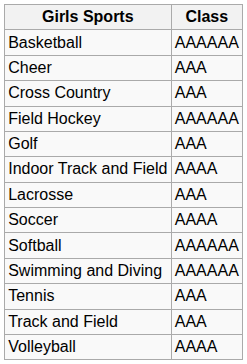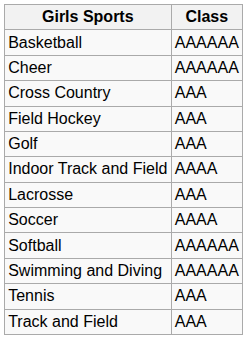 <table class="wikitable">
 <tr>
 <th>Girls Sports</th>
 <th>Class</th>
 </tr>
 <tr>
 <td>Basketball</td>
 <td>AAAAAA</td>
 </tr>
 <tr>
 <td>Cheer</td>
-<td>AAA</td>
+<td>AAAAAA</td>
 </tr>
 <tr>
 <td>Cross Country</td>
 <td>AAA</td>
 </tr>
 <tr>
 <td>Field Hockey</td>
-<td>AAAAAA</td>
+<td>AAA</td>
 </tr>
 <tr>
 <td>Golf</td>
 <td>AAA</td>
 </tr>
 <tr>
 <td>Indoor Track and Field</td>
 <td>AAAA</td>
 </tr>
 <tr>
 <td>Lacrosse</td>
 <td>AAA</td>
 </tr>
 <tr>
 <td>Soccer</td>
 <td>AAAA</td>
 </tr>
 <tr>
 <td>Softball</td>
 <td>AAAAAA</td>
 </tr>
 <tr>
 <td>Swimming and Diving</td>
 <td>AAAAAA</td>
 </tr>
 <tr>
 <td>Tennis</td>
 <td>AAA</td>
 </tr>
 <tr>
 <td>Track and Field</td>
 <td>AAA</td>
 </tr>
-<tr>
-<td>Volleyball</td>
-<td>AAAA</td>
-</tr>
 </table>
